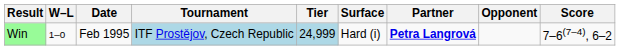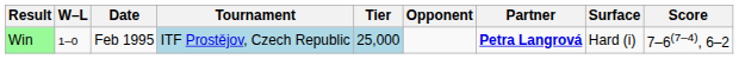 <table class="sortable wikitable">
 <tr>
 <th>Result</th>
 <th class=unsortable>W–L</th>
 <th>Date</th>
 <th>Tournament</th>
 <th>Tier</th>
+<th>Opponent</th>
+<th>Partner</th>
 <th>Surface</th>
-<th>Partner</th>
-<th>Opponent</th>
 <th class=unsortable>Score</th>
 </tr>
 <tr>
 <td bgcolor=98FB98>Win</td>
 <td><small>1–0</small></td>
 <td>Feb 1995</td>
 <td bgcolor=lightblue>ITF <a href='#'>Prostějov</a>, Czech Republic</td>
-<td bgcolor=lightblue>24,999</td>
+<td bgcolor=lightblue>25,000</td>
+<td></td>
+<td><strong> <a href='#'>Petra Langrová</a></strong></td>
 <td>Hard (i)</td>
-<td><strong> <a href='#'>Petra Langrová</a></strong></td>
-<td></td>
 <td>7–6<sup>(7–4)</sup>, 6–2</td>
 </tr>
 </table>
